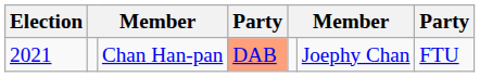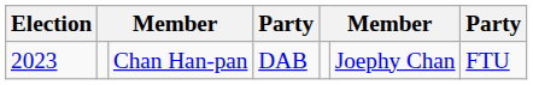 <table class="wikitable" style="text-align:left">
 <tr>
 <th>Election</th>
 <th colspan="2">Member</th>
 <th>Party</th>
 <th colspan="2">Member</th>
 <th>Party</th>
 </tr>
 <tr>
-<td><a href='#'>2021</a></td>
+<td><a href='#'>2023</a></td>
 <td bgcolor=></td>
 <td><a href='#'>Chan Han-pan</a></td>
-<td style="background: lightsalmon;"><a href='#'>DAB</a></td>
+<td><a href='#'>DAB</a></td>
 <td bgcolor=></td>
 <td><a href='#'>Joephy Chan</a></td>
 <td><a href='#'>FTU</a></td>
 </tr>
 </table>
